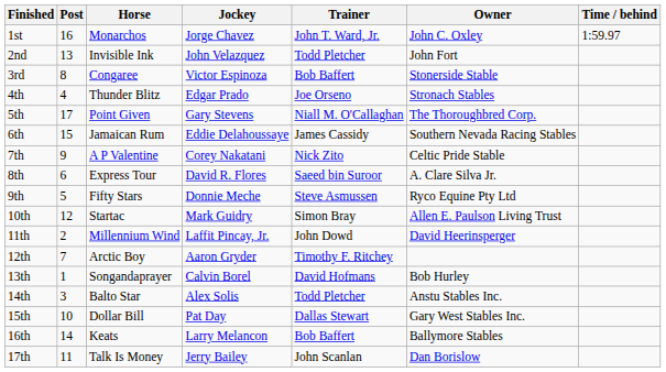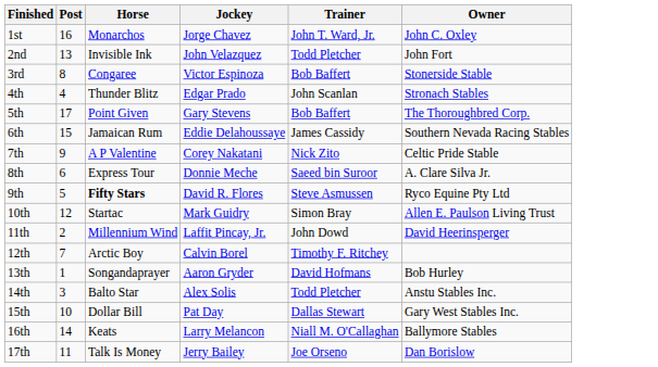 <table class="wikitable" border="1">
 <tr>
 <th>Finished</th>
 <th>Post</th>
 <th>Horse</th>
 <th>Jockey</th>
 <th>Trainer</th>
 <th>Owner</th>
-<th>Time / behind</th>
 </tr>
 <tr>
 <td>1st</td>
 <td>16</td>
 <td><a href='#'>Monarchos</a></td>
 <td><a href='#'>Jorge Chavez</a></td>
 <td><a href='#'>John T. Ward, Jr.</a></td>
 <td><a href='#'>John C. Oxley</a></td>
-<td>1:59.97</td>
 </tr>
 <tr>
 <td>2nd</td>
 <td>13</td>
 <td>Invisible Ink</td>
 <td><a href='#'>John Velazquez</a></td>
 <td><a href='#'>Todd Pletcher</a></td>
 <td>John Fort</td>
-<td></td>
 </tr>
 <tr>
 <td>3rd</td>
 <td>8</td>
 <td><a href='#'>Congaree</a></td>
 <td><a href='#'>Victor Espinoza</a></td>
 <td><a href='#'>Bob Baffert</a></td>
 <td><a href='#'>Stonerside Stable</a></td>
-<td></td>
 </tr>
 <tr>
 <td>4th</td>
 <td>4</td>
 <td>Thunder Blitz</td>
 <td><a href='#'>Edgar Prado</a></td>
-<td><a href='#'>Joe Orseno</a></td>
+<td>John Scanlan</td>
 <td><a href='#'>Stronach Stables</a></td>
-<td></td>
 </tr>
 <tr>
 <td>5th</td>
 <td>17</td>
 <td><a href='#'>Point Given</a></td>
 <td><a href='#'>Gary Stevens</a></td>
-<td><a href='#'>Niall M. O'Callaghan</a></td>
+<td><a href='#'>Bob Baffert</a></td>
 <td><a href='#'>The Thoroughbred Corp.</a></td>
-<td></td>
 </tr>
 <tr>
 <td>6th</td>
 <td>15</td>
 <td>Jamaican Rum</td>
 <td><a href='#'>Eddie Delahoussaye</a></td>
 <td>James Cassidy</td>
 <td>Southern Nevada Racing Stables</td>
-<td></td>
 </tr>
 <tr>
 <td>7th</td>
 <td>9</td>
 <td><a href='#'>A P Valentine</a></td>
 <td><a href='#'>Corey Nakatani</a></td>
 <td><a href='#'>Nick Zito</a></td>
 <td>Celtic Pride Stable</td>
-<td></td>
 </tr>
 <tr>
 <td>8th</td>
 <td>6</td>
 <td>Express Tour</td>
-<td><a href='#'>David R. Flores</a></td>
+<td><a href='#'>Donnie Meche</a></td>
 <td><a href='#'>Saeed bin Suroor</a></td>
 <td>A. Clare Silva Jr.</td>
-<td></td>
 </tr>
 <tr>
 <td>9th</td>
 <td>5</td>
-<td>Fifty Stars</td>
-<td><a href='#'>Donnie Meche</a></td>
+<td><strong>Fifty Stars</strong></td>
+<td><a href='#'>David R. Flores</a></td>
 <td><a href='#'>Steve Asmussen</a></td>
 <td>Ryco Equine Pty Ltd</td>
-<td></td>
 </tr>
 <tr>
 <td>10th</td>
 <td>12</td>
 <td>Startac</td>
 <td><a href='#'>Mark Guidry</a></td>
 <td>Simon Bray</td>
 <td><a href='#'>Allen E. Paulson</a> Living Trust </td>
-<td></td>
 </tr>
 <tr>
 <td>11th</td>
 <td>2</td>
 <td><a href='#'>Millennium Wind</a></td>
 <td><a href='#'>Laffit Pincay, Jr.</a></td>
 <td>John Dowd</td>
 <td><a href='#'>David Heerinsperger</a></td>
-<td></td>
 </tr>
 <tr>
 <td>12th</td>
 <td>7</td>
 <td>Arctic Boy</td>
-<td><a href='#'>Aaron Gryder</a></td>
+<td><a href='#'>Calvin Borel</a></td>
 <td><a href='#'>Timothy F. Ritchey</a></td>
-<td></td>
 <td></td>
 </tr>
 <tr>
 <td>13th</td>
 <td>1</td>
 <td>Songandaprayer</td>
-<td><a href='#'>Calvin Borel</a></td>
+<td><a href='#'>Aaron Gryder</a></td>
 <td><a href='#'>David Hofmans</a></td>
 <td>Bob Hurley</td>
-<td></td>
 </tr>
 <tr>
 <td>14th</td>
 <td>3</td>
 <td>Balto Star</td>
 <td><a href='#'>Alex Solis</a></td>
 <td><a href='#'>Todd Pletcher</a></td>
 <td>Anstu Stables Inc.</td>
-<td></td>
 </tr>
 <tr>
 <td>15th</td>
 <td>10</td>
 <td>Dollar Bill</td>
 <td><a href='#'>Pat Day</a></td>
 <td><a href='#'>Dallas Stewart</a></td>
 <td>Gary West Stables Inc.</td>
-<td></td>
 </tr>
 <tr>
 <td>16th</td>
 <td>14</td>
 <td>Keats</td>
 <td><a href='#'>Larry Melancon</a></td>
-<td><a href='#'>Bob Baffert</a></td>
+<td><a href='#'>Niall M. O'Callaghan</a></td>
 <td>Ballymore Stables</td>
-<td></td>
 </tr>
 <tr>
 <td>17th</td>
 <td>11</td>
 <td>Talk Is Money</td>
 <td><a href='#'>Jerry Bailey</a></td>
-<td>John Scanlan</td>
+<td><a href='#'>Joe Orseno</a></td>
 <td><a href='#'>Dan Borislow</a></td>
-<td></td>
 </tr>
 </table>
